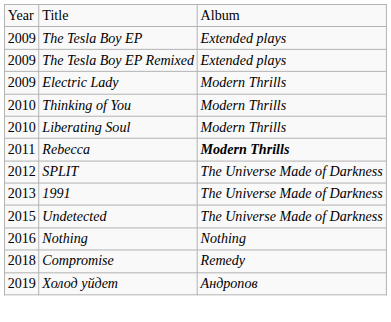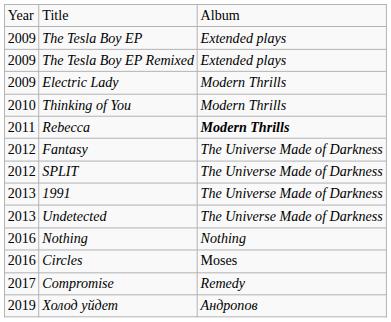 <table class="wikitable">
 <tr>
 <td>Year</td>
 <td>Title</td>
 <td>Album</td>
 </tr>
 <tr>
 <td>2009</td>
 <td><em>The Tesla Boy EP</em></td>
 <td><em>Extended plays</em></td>
 </tr>
 <tr>
 <td>2009</td>
 <td><em>The Tesla Boy EP Remixed</em></td>
 <td><em>Extended plays</em></td>
 </tr>
 <tr>
 <td>2009</td>
 <td><em>Electric Lady</em></td>
 <td><em>Modern Thrills</em></td>
 </tr>
 <tr>
 <td>2010</td>
 <td><em>Thinking of You</em></td>
 <td><em>Modern Thrills</em></td>
 </tr>
 <tr>
-<td>2010</td>
-<td><em>Liberating Soul</em></td>
-<td><em>Modern Thrills</em></td>
-</tr>
-<tr>
 <td>2011</td>
 <td><em>Rebecca</em></td>
 <td><strong><em>Modern Thrills</em></strong></td>
+</tr>
+<tr>
+<td>2012</td>
+<td><em>Fantasy</em></td>
+<td><em>The Universe Made of Darkness</em></td>
 </tr>
 <tr>
 <td>2012</td>
 <td><em>SPLIT</em></td>
 <td><em>The Universe Made of Darkness</em></td>
 </tr>
 <tr>
 <td>2013</td>
 <td><em>1991</em></td>
 <td><em>The Universe Made of Darkness</em></td>
 </tr>
 <tr>
-<td>2015</td>
+<td>2013</td>
 <td><em>Undetected</em></td>
 <td><em>The Universe Made of Darkness</em></td>
 </tr>
 <tr>
 <td>2016</td>
 <td><em>Nothing</em></td>
 <td><em>Nothing</em></td>
 </tr>
 <tr>
-<td>2018</td>
+<td>2016</td>
+<td><em>Circles</em></td>
+<td>Moses</td>
+</tr>
+<tr>
+<td>2017</td>
 <td><em>Compromise</em></td>
 <td><em>Remedy</em></td>
 </tr>
 <tr>
 <td>2019</td>
 <td><em>Холод уйдет</em></td>
 <td><em>Андропов</em></td>
 </tr>
 </table>
